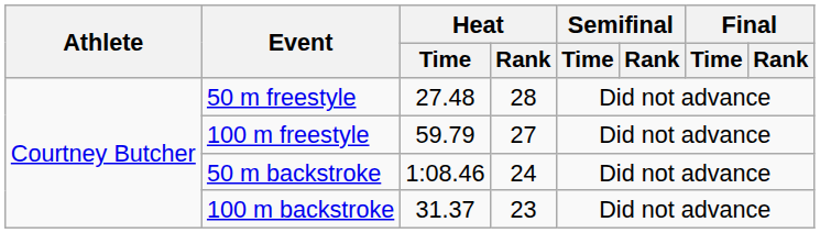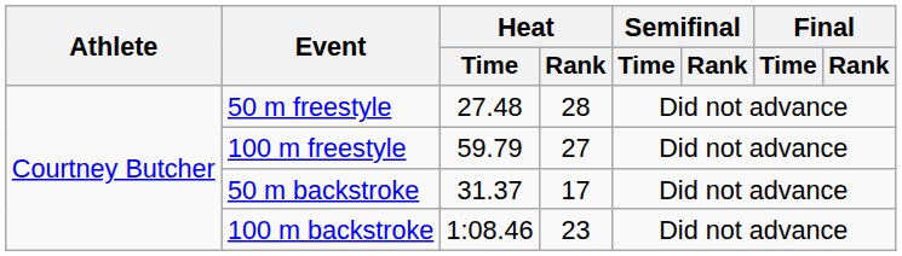 <table class=wikitable style=font-size:90%>
 <tr>
 <th rowspan=2>Athlete</th>
 <th rowspan=2>Event</th>
 <th colspan=2>Heat</th>
 <th colspan=2>Semifinal</th>
 <th colspan=2>Final</th>
 </tr>
 <tr style=font-size:95%>
 <th>Time</th>
 <th>Rank</th>
 <th>Time</th>
 <th>Rank</th>
 <th>Time</th>
 <th>Rank</th>
 </tr>
 <tr align=center>
 <td align=left rowspan=4><a href='#'>Courtney Butcher</a></td>
 <td align=left><a href='#'>50 m freestyle</a></td>
 <td>27.48</td>
 <td>28</td>
 <td colspan=4>Did not advance</td>
 </tr>
 <tr align=center>
 <td align=left><a href='#'>100 m freestyle</a></td>
 <td>59.79</td>
 <td>27</td>
 <td colspan=4>Did not advance</td>
 </tr>
 <tr align=center>
 <td align=left><a href='#'>50 m backstroke</a></td>
-<td>1:08.46</td>
-<td>24</td>
+<td>31.37</td>
+<td>17</td>
 <td colspan=4>Did not advance</td>
 </tr>
 <tr align=center>
 <td align=left><a href='#'>100 m backstroke</a></td>
-<td>31.37</td>
+<td>1:08.46</td>
 <td>23</td>
 <td colspan=4>Did not advance</td>
 </tr>
 </table>
